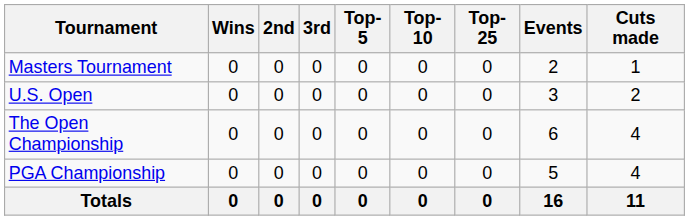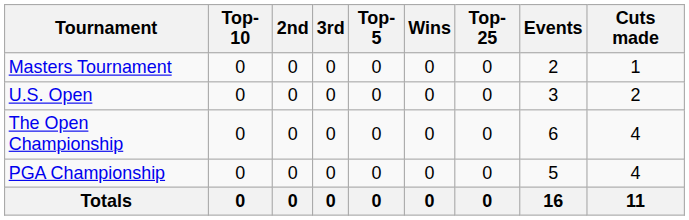 <table class=wikitable style=text-align:center>
 <tr>
 <th>Tournament</th>
-<th>Wins</th>
+<th>Top-10</th>
 <th>2nd</th>
 <th>3rd</th>
 <th>Top-5</th>
-<th>Top-10</th>
+<th>Wins</th>
 <th>Top-25</th>
 <th>Events</th>
 <th>Cuts made</th>
 </tr>
 <tr>
 <td align=left><a href='#'>Masters Tournament</a></td>
 <td>0</td>
 <td>0</td>
 <td>0</td>
 <td>0</td>
 <td>0</td>
 <td>0</td>
 <td>2</td>
 <td>1</td>
 </tr>
 <tr>
 <td align=left><a href='#'>U.S. Open</a></td>
 <td>0</td>
 <td>0</td>
 <td>0</td>
 <td>0</td>
 <td>0</td>
 <td>0</td>
 <td>3</td>
 <td>2</td>
 </tr>
 <tr>
 <td align=left><a href='#'>The Open Championship</a></td>
 <td>0</td>
 <td>0</td>
 <td>0</td>
 <td>0</td>
 <td>0</td>
 <td>0</td>
 <td>6</td>
 <td>4</td>
 </tr>
 <tr>
 <td align=left><a href='#'>PGA Championship</a></td>
 <td>0</td>
 <td>0</td>
 <td>0</td>
 <td>0</td>
 <td>0</td>
 <td>0</td>
 <td>5</td>
 <td>4</td>
 </tr>
 <tr>
 <th>Totals</th>
 <th>0</th>
 <th>0</th>
 <th>0</th>
 <th>0</th>
 <th>0</th>
 <th>0</th>
 <th>16</th>
 <th>11</th>
 </tr>
 </table>
